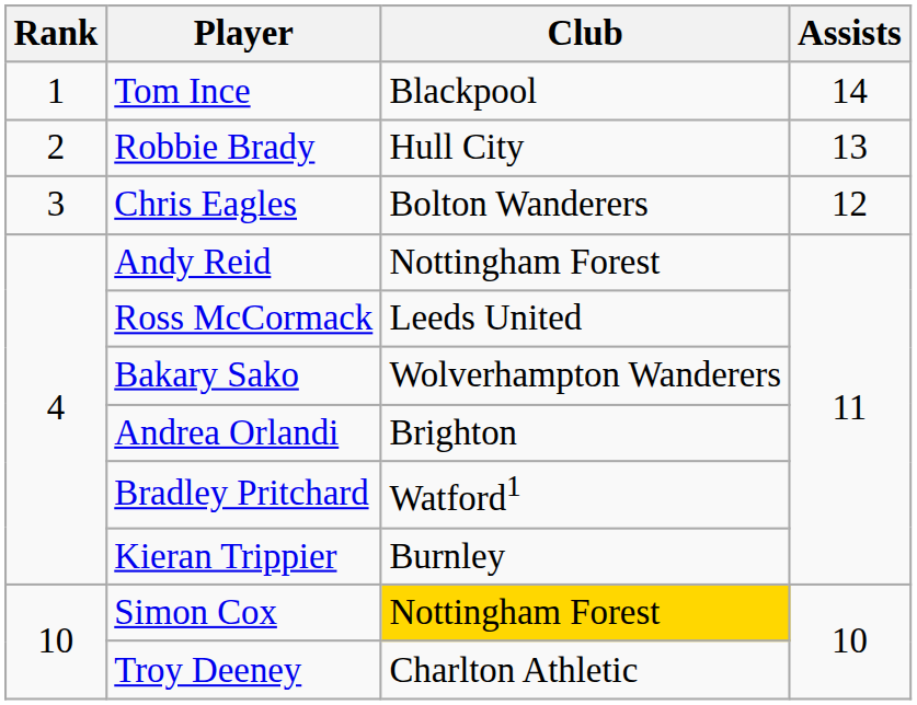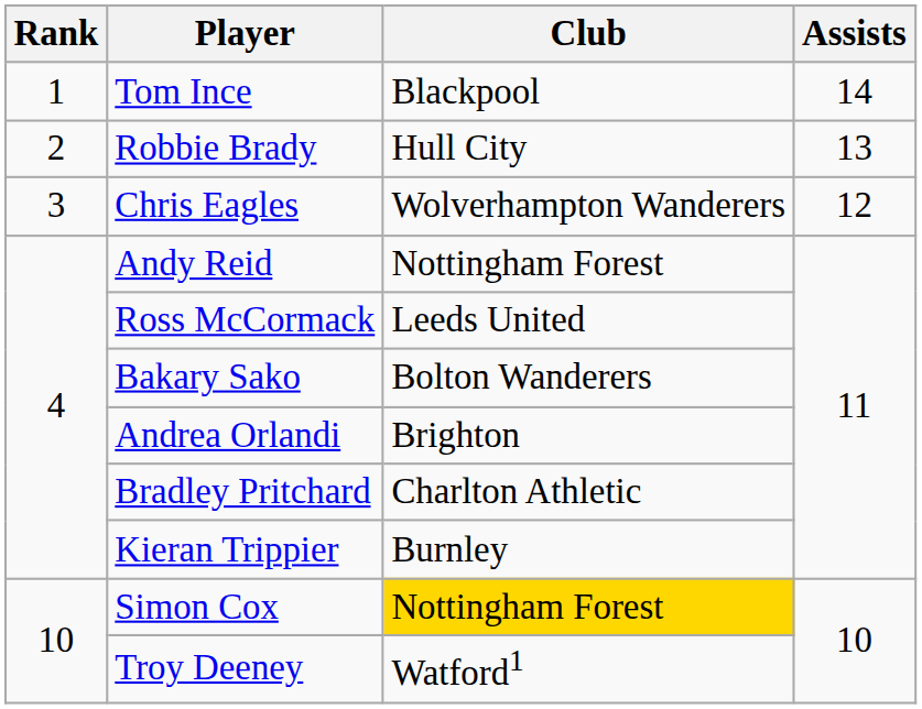 <table class="wikitable" style="text-align:center">
 <tr>
 <th>Rank</th>
 <th>Player</th>
 <th>Club</th>
 <th>Assists</th>
 </tr>
 <tr>
 <td>1</td>
 <td align="left"><a href='#'>Tom Ince</a></td>
 <td align="left">Blackpool</td>
 <td>14</td>
 </tr>
 <tr>
 <td rowspan="1">2</td>
 <td align="left"><a href='#'>Robbie Brady</a></td>
 <td align="left">Hull City</td>
 <td rowspan="1">13</td>
 </tr>
 <tr>
 <td rowspan="1">3</td>
 <td align="left"><a href='#'>Chris Eagles</a></td>
-<td align="left">Bolton Wanderers</td>
+<td align="left">Wolverhampton Wanderers</td>
 <td rowspan="1">12</td>
 </tr>
 <tr>
 <td rowspan="6">4</td>
 <td align="left"><a href='#'>Andy Reid</a></td>
 <td align="left">Nottingham Forest</td>
 <td rowspan="6">11</td>
 </tr>
 <tr>
 <td align="left"><a href='#'>Ross McCormack</a></td>
 <td align="left">Leeds United</td>
 </tr>
 <tr>
 <td align="left"><a href='#'>Bakary Sako</a></td>
-<td align="left">Wolverhampton Wanderers</td>
+<td align="left">Bolton Wanderers</td>
 </tr>
 <tr>
 <td align="left"><a href='#'>Andrea Orlandi</a></td>
 <td align="left">Brighton</td>
 </tr>
 <tr>
 <td align="left"><a href='#'>Bradley Pritchard</a></td>
-<td align="left">Watford<sup>1</sup></td>
+<td align="left">Charlton Athletic</td>
 </tr>
 <tr>
 <td align="left"><a href='#'>Kieran Trippier</a></td>
 <td align="left">Burnley</td>
 </tr>
 <tr>
 <td rowspan="2">10</td>
 <td align="left"><a href='#'>Simon Cox</a></td>
 <td align="left" style="background: gold;">Nottingham Forest</td>
 <td rowspan="2">10</td>
 </tr>
 <tr>
 <td align="left"><a href='#'>Troy Deeney</a></td>
-<td align="left">Charlton Athletic</td>
+<td align="left">Watford<sup>1</sup></td>
 </tr>
 </table>
